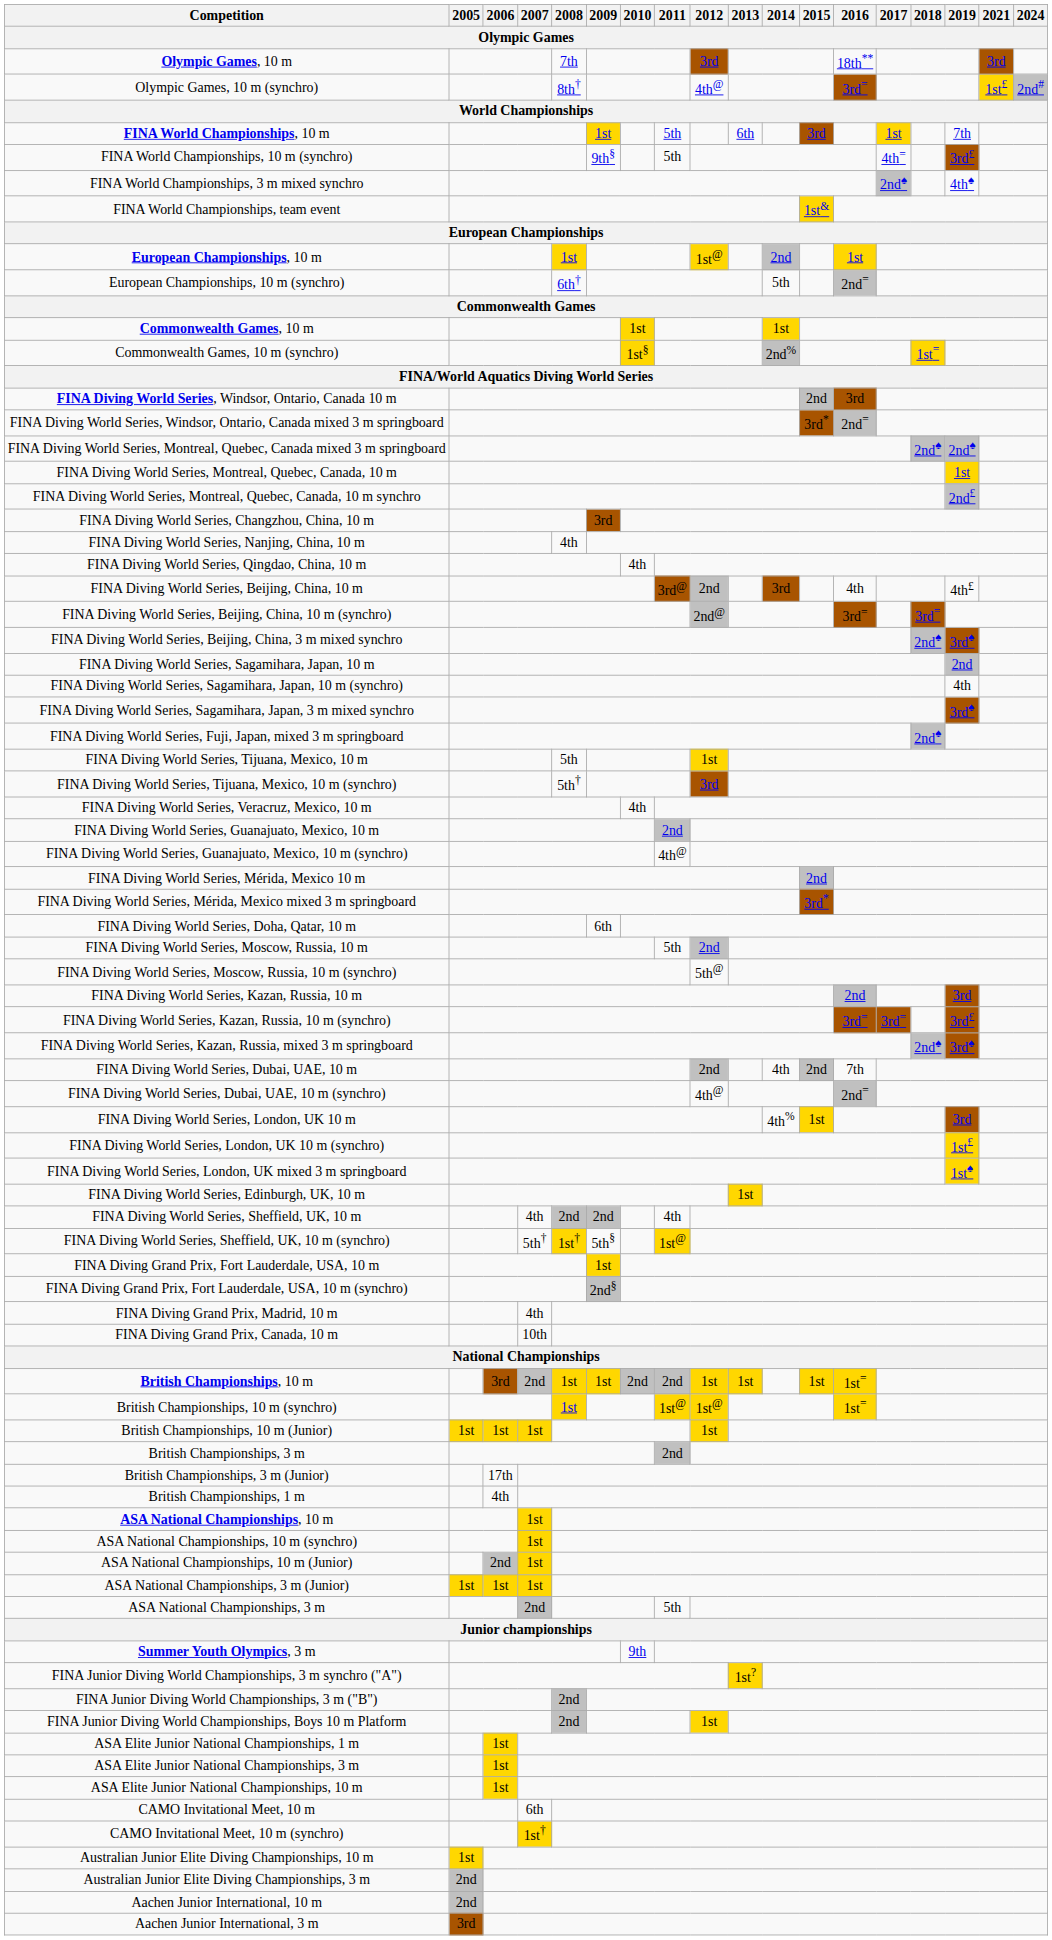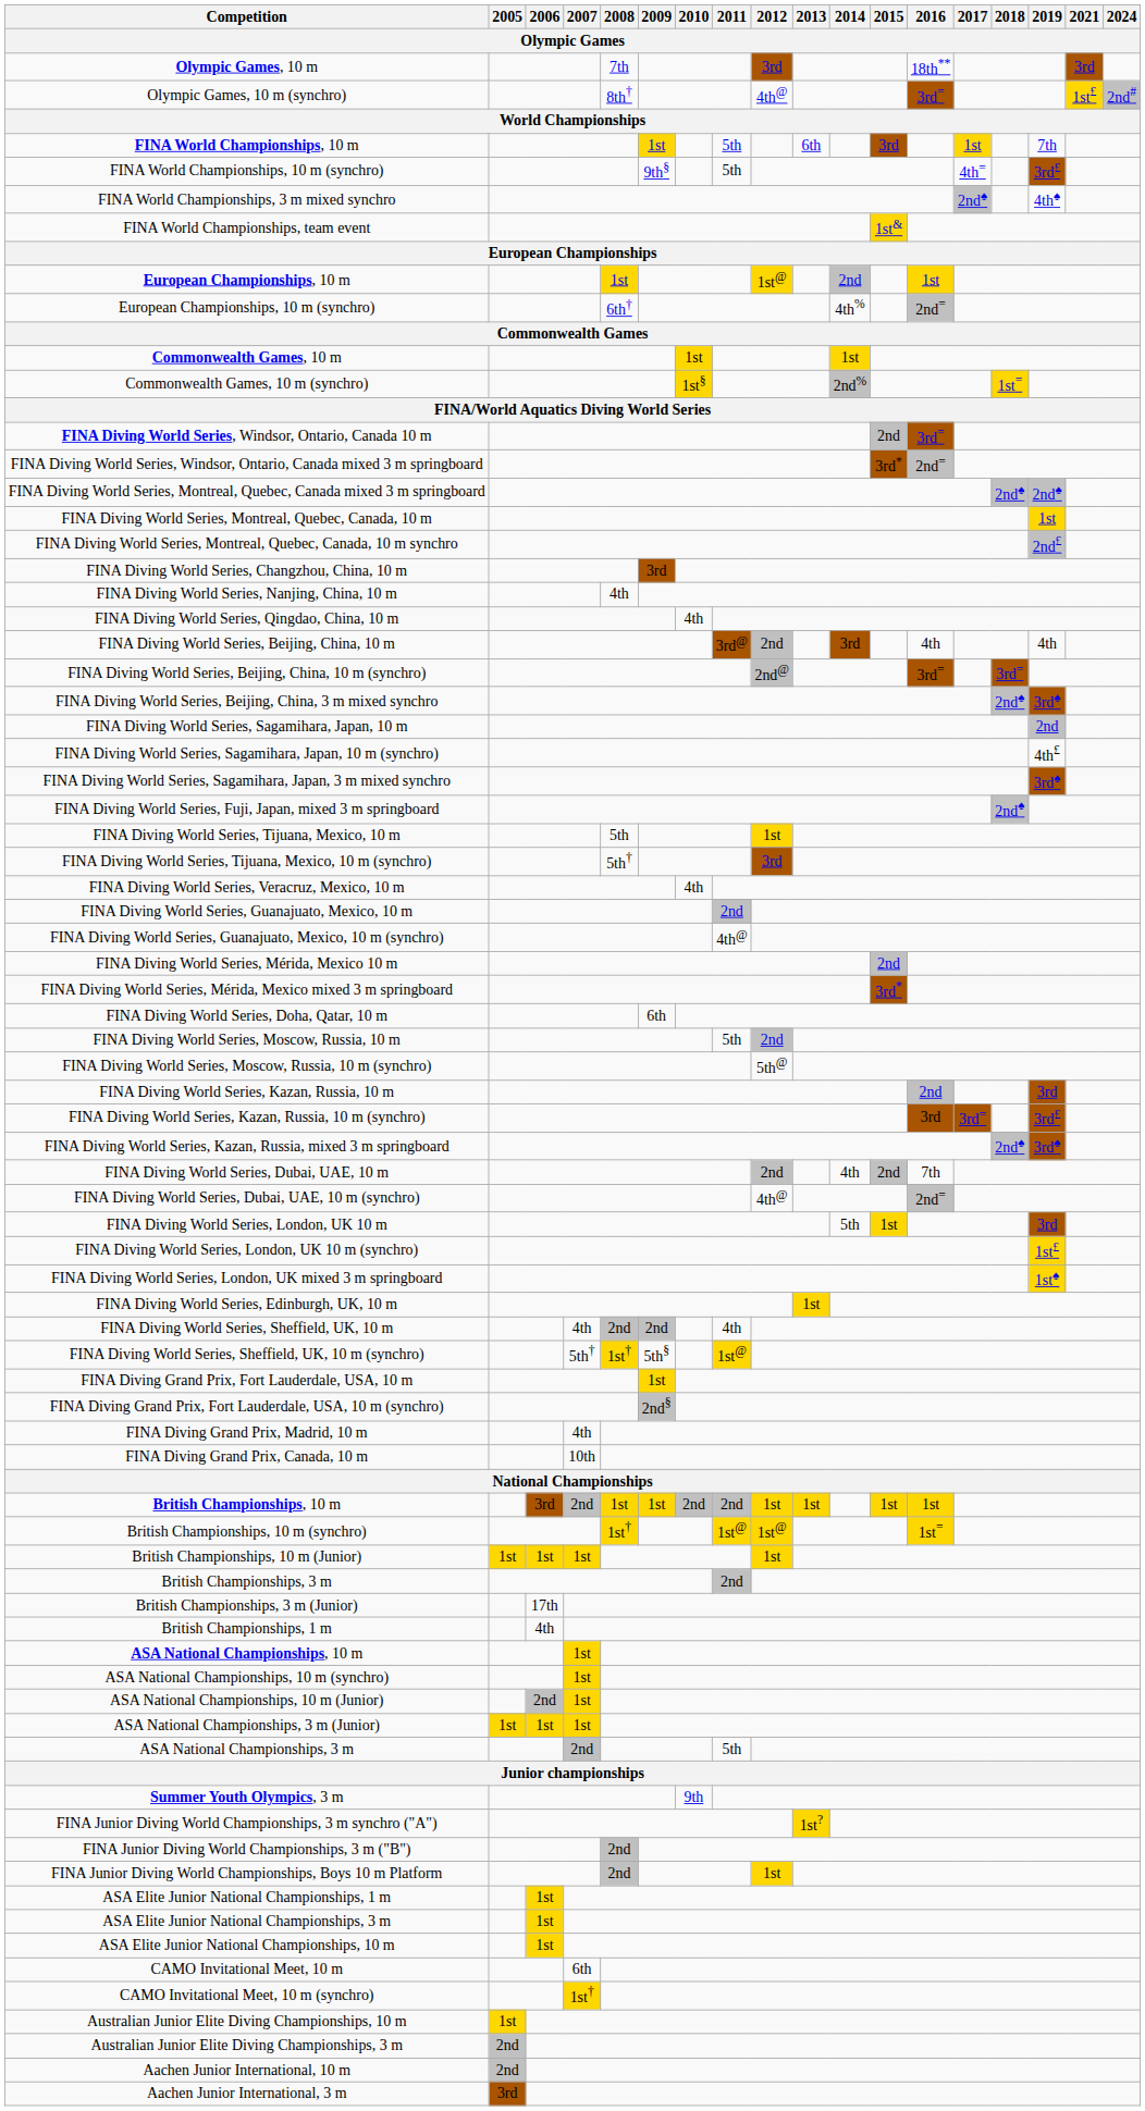 <table class="wikitable" style="text-align:center;">
 <tr>
 <th>Competition</th>
 <th>2005</th>
 <th>2006</th>
 <th>2007</th>
 <th>2008</th>
 <th>2009</th>
 <th>2010</th>
 <th>2011</th>
 <th>2012</th>
 <th>2013</th>
 <th>2014</th>
 <th>2015</th>
 <th>2016</th>
 <th>2017</th>
 <th>2018</th>
 <th>2019</th>
 <th>2021</th>
 <th>2024</th>
 </tr>
 <tr>
 <th colspan="18">Olympic Games</th>
 </tr>
 <tr>
 <td><strong><a href='#'>Olympic Games</a></strong>, 10 m</td>
 <td colspan=3></td>
 <td><a href='#'>7th</a></td>
 <td colspan=3></td>
 <td style="background:#a85400;"><a href='#'>3rd</a></td>
 <td colspan=3></td>
 <td><a href='#'>18th<sup>**</sup></a></td>
 <td colspan=3></td>
 <td style="background:#a85400;"><a href='#'>3rd</a></td>
 <td></td>
 </tr>
 <tr>
 <td>Olympic Games, 10 m (synchro)</td>
 <td colspan=3></td>
 <td><a href='#'>8th<sup>†</sup></a></td>
 <td colspan=3></td>
 <td><a href='#'>4th<sup>@</sup></a></td>
 <td colspan=3></td>
 <td style="background:#a85400;"><a href='#'>3rd<sup>=</sup></a></td>
 <td colspan=3></td>
 <td style="background:gold;"><a href='#'>1st<sup>£</sup></a></td>
 <td style="background:silver;"><a href='#'>2nd<sup>#</sup></a></td>
 </tr>
 <tr>
 <th colspan="18">World Championships</th>
 </tr>
 <tr>
 <td><strong><a href='#'>FINA World Championships</a></strong>, 10 m</td>
 <td colspan="4"></td>
 <td style="background:gold;"><a href='#'>1st</a></td>
 <td></td>
 <td><a href='#'>5th</a></td>
 <td></td>
 <td><a href='#'>6th</a></td>
 <td></td>
 <td style="background:#a85400;"><a href='#'>3rd</a></td>
 <td></td>
 <td style="background:gold;"><a href='#'>1st</a></td>
 <td></td>
 <td><a href='#'>7th</a></td>
 <td colspan="2"></td>
 </tr>
 <tr>
 <td>FINA World Championships, 10 m (synchro)</td>
 <td colspan="4"></td>
 <td><a href='#'>9th<sup>§</sup></a></td>
 <td></td>
 <td>5th</td>
 <td colspan="5"></td>
 <td><a href='#'>4th<sup>=</sup></a></td>
 <td></td>
 <td style="background:#a85400;"><a href='#'>3rd<sup>£</sup></a></td>
 <td colspan="2"></td>
 </tr>
 <tr>
 <td>FINA World Championships, 3 m mixed synchro</td>
 <td colspan="12"></td>
 <td style="background:silver;"><a href='#'>2nd<sup>♠</sup></a></td>
 <td></td>
 <td><a href='#'>4th<sup>♠</sup></a></td>
 <td colspan="2"></td>
 </tr>
 <tr>
 <td>FINA World Championships, team event</td>
 <td colspan="10"></td>
 <td style="background:gold;"><a href='#'>1st<sup>&</sup></a></td>
 <td colspan="6"></td>
 </tr>
 <tr>
 <th colspan="18">European Championships</th>
 </tr>
 <tr>
 <td><strong><a href='#'>European Championships</a></strong>, 10 m</td>
 <td colspan="3"></td>
 <td style="background:gold;"><a href='#'>1st</a></td>
 <td colspan="3"></td>
 <td style="background:gold;">1st<sup>@</sup></td>
 <td></td>
 <td style="background:silver;"><a href='#'>2nd</a></td>
 <td></td>
 <td style="background:gold;"><a href='#'>1st</a></td>
 <td colspan="5"></td>
 </tr>
 <tr>
 <td>European Championships, 10 m (synchro)</td>
 <td colspan="3"></td>
 <td><a href='#'>6th<sup>†</sup></a></td>
 <td colspan="5"></td>
-<td>5th</td>
+<td>4th<sup>%</sup></td>
 <td></td>
 <td style="background:silver;">2nd<sup>=</sup></td>
 <td colspan="5"></td>
 </tr>
 <tr>
 <th colspan="18">Commonwealth Games</th>
 </tr>
 <tr>
 <td><strong><a href='#'>Commonwealth Games</a></strong>, 10 m</td>
 <td colspan="5"></td>
 <td style="background:gold;">1st</td>
 <td colspan="3"></td>
 <td style="background:gold;">1st</td>
 <td colspan="7"></td>
 </tr>
 <tr>
 <td>Commonwealth Games, 10 m (synchro)</td>
 <td colspan="5"></td>
 <td style="background:gold;">1st<sup>§</sup></td>
 <td colspan="3"></td>
 <td style="background:silver;">2nd<sup>%</sup></td>
 <td colspan="3"></td>
 <td style="background:gold;"><a href='#'>1st<sup>=</sup></a></td>
 <td colspan="3"></td>
 </tr>
 <tr>
 <th colspan="18">FINA/World Aquatics Diving World Series</th>
 </tr>
 <tr>
 <td><strong><a href='#'>FINA Diving World Series</a></strong>, Windsor, Ontario, Canada 10 m</td>
 <td colspan="10"></td>
 <td style="background:silver;">2nd</td>
-<td style="background:#a85400;">3rd</td>
+<td style="background:#a85400;"><a href='#'>3rd<sup>=</sup></a></td>
 <td colspan="5"></td>
 </tr>
 <tr>
 <td>FINA Diving World Series, Windsor, Ontario, Canada mixed 3 m springboard</td>
 <td colspan="10"></td>
 <td style="background:#a85400;">3rd<sup>*</sup></td>
 <td style="background:silver;">2nd<sup>=</sup></td>
 <td colspan="5"></td>
 </tr>
 <tr>
 <td>FINA Diving World Series, Montreal, Quebec, Canada mixed 3 m springboard</td>
 <td colspan="13"></td>
 <td style="background:silver;"><a href='#'>2nd<sup>♠</sup></a></td>
 <td style="background:silver;"><a href='#'>2nd<sup>♠</sup></a></td>
 <td colspan="2"></td>
 </tr>
 <tr>
 <td>FINA Diving World Series, Montreal, Quebec, Canada, 10 m</td>
 <td colspan="14"></td>
 <td style="background:gold;"><a href='#'>1st</a></td>
 <td colspan="2"></td>
 </tr>
 <tr>
 <td>FINA Diving World Series, Montreal, Quebec, Canada, 10 m synchro</td>
 <td colspan="14"></td>
 <td style="background:silver;"><a href='#'>2nd<sup>£</sup></a></td>
 <td colspan="2"></td>
 </tr>
 <tr>
 <td>FINA Diving World Series, Changzhou, China, 10 m</td>
 <td colspan="4"></td>
 <td style="background:#a85400;">3rd</td>
 <td colspan="12"></td>
 </tr>
 <tr>
 <td>FINA Diving World Series, Nanjing, China, 10 m</td>
 <td colspan="3"></td>
 <td>4th</td>
 <td colspan="13"></td>
 </tr>
 <tr>
 <td>FINA Diving World Series, Qingdao, China, 10 m</td>
 <td colspan="5"></td>
 <td>4th</td>
 <td colspan="11"></td>
 </tr>
 <tr>
 <td>FINA Diving World Series, Beijing, China, 10 m</td>
 <td colspan="6"></td>
 <td style="background:#a85400;">3rd<sup>@</sup></td>
 <td style="background:silver;">2nd</td>
 <td></td>
 <td style="background:#a85400;">3rd</td>
 <td></td>
 <td>4th</td>
 <td colspan="2"></td>
-<td>4th<sup>£</sup></td>
+<td>4th</td>
 <td colspan="2"></td>
 </tr>
 <tr>
 <td>FINA Diving World Series, Beijing, China, 10 m (synchro)</td>
 <td colspan="7"></td>
 <td style="background:silver;">2nd<sup>@</sup></td>
 <td colspan="3"></td>
 <td style="background:#a85400;">3rd<sup>=</sup></td>
 <td></td>
 <td style="background:#a85400;"><a href='#'>3rd<sup>=</sup></a></td>
 <td colspan="3"></td>
 </tr>
 <tr>
 <td>FINA Diving World Series, Beijing, China, 3 m mixed synchro</td>
 <td colspan="13"></td>
 <td style="background:silver;"><a href='#'>2nd<sup>♠</sup></a></td>
 <td style="background:#a85400;"><a href='#'>3rd<sup>♠</sup></a></td>
 <td colspan="2"></td>
 </tr>
 <tr>
 <td>FINA Diving World Series, Sagamihara, Japan, 10 m</td>
 <td colspan="14"></td>
 <td style="background:silver;"><a href='#'>2nd</a></td>
 <td colspan="2"></td>
 </tr>
 <tr>
 <td>FINA Diving World Series, Sagamihara, Japan, 10 m (synchro)</td>
 <td colspan="14"></td>
-<td>4th</td>
+<td>4th<sup>£</sup></td>
 <td colspan="2"></td>
 </tr>
 <tr>
 <td>FINA Diving World Series, Sagamihara, Japan, 3 m mixed synchro</td>
 <td colspan="14"></td>
 <td style="background:#a85400;"><a href='#'>3rd<sup>♠</sup></a></td>
 <td colspan="2"></td>
 </tr>
 <tr>
 <td>FINA Diving World Series, Fuji, Japan, mixed 3 m springboard</td>
 <td colspan="13"></td>
 <td style="background:silver;"><a href='#'>2nd<sup>♠</sup></a></td>
 <td colspan="3"></td>
 </tr>
 <tr>
 <td>FINA Diving World Series, Tijuana, Mexico, 10 m</td>
 <td colspan="3"></td>
 <td>5th</td>
 <td colspan="3"></td>
 <td style="background:gold;">1st</td>
 <td colspan="9"></td>
 </tr>
 <tr>
 <td>FINA Diving World Series, Tijuana, Mexico, 10 m (synchro)</td>
 <td colspan="3"></td>
 <td>5th<sup>†</sup></td>
 <td colspan="3"></td>
 <td style="background:#a85400;"><a href='#'>3rd</a></td>
 <td colspan="9"></td>
 </tr>
 <tr>
 <td>FINA Diving World Series, Veracruz, Mexico, 10 m</td>
 <td colspan="5"></td>
 <td>4th</td>
 <td colspan="11"></td>
 </tr>
 <tr>
 <td>FINA Diving World Series, Guanajuato, Mexico, 10 m</td>
 <td colspan="6"></td>
 <td style="background:silver;"><a href='#'>2nd</a></td>
 <td colspan="10"></td>
 </tr>
 <tr>
 <td>FINA Diving World Series, Guanajuato, Mexico, 10 m (synchro)</td>
 <td colspan="6"></td>
 <td>4th<sup>@</sup></td>
 <td colspan="10"></td>
 </tr>
 <tr>
 <td>FINA Diving World Series, Mérida, Mexico 10 m</td>
 <td colspan="10"></td>
 <td style="background:silver;"><a href='#'>2nd</a></td>
 <td colspan="6"></td>
 </tr>
 <tr>
 <td>FINA Diving World Series, Mérida, Mexico mixed 3 m springboard</td>
 <td colspan="10"></td>
 <td style="background:#a85400;"><a href='#'>3rd<sup>*</sup></a></td>
 <td colspan="6"></td>
 </tr>
 <tr>
 <td>FINA Diving World Series, Doha, Qatar, 10 m</td>
 <td colspan="4"></td>
 <td>6th</td>
 <td colspan="12"></td>
 </tr>
 <tr>
 <td>FINA Diving World Series, Moscow, Russia, 10 m</td>
 <td colspan="6"></td>
 <td>5th</td>
 <td style="background:silver;"><a href='#'>2nd</a></td>
 <td colspan="9"></td>
 </tr>
 <tr>
 <td>FINA Diving World Series, Moscow, Russia, 10 m (synchro)</td>
 <td colspan="7"></td>
 <td>5th<sup>@</sup></td>
 <td colspan="9"></td>
 </tr>
 <tr>
 <td>FINA Diving World Series, Kazan, Russia, 10 m</td>
 <td colspan="11"></td>
 <td style="background:silver;"><a href='#'>2nd</a></td>
 <td colspan="2"></td>
 <td style="background:#a85400;"><a href='#'>3rd</a></td>
 <td colspan="2"></td>
 </tr>
 <tr>
 <td>FINA Diving World Series, Kazan, Russia, 10 m (synchro)</td>
 <td colspan="11"></td>
-<td style="background:#a85400;"><a href='#'>3rd<sup>=</sup></a></td>
+<td style="background:#a85400;">3rd</td>
 <td style="background:#a85400; "><a href='#'>3rd<sup>=</sup></a></td>
 <td></td>
 <td style="background:#a85400;"><a href='#'>3rd<sup>£</sup></a></td>
 <td colspan="2"></td>
 </tr>
 <tr>
 <td>FINA Diving World Series, Kazan, Russia, mixed 3 m springboard</td>
 <td colspan="13"></td>
 <td style="background:silver;"><a href='#'>2nd<sup>♠</sup></a></td>
 <td style="background:#a85400;"><a href='#'>3rd<sup>♠</sup></a></td>
 <td colspan="2"></td>
 </tr>
 <tr>
 <td>FINA Diving World Series, Dubai, UAE, 10 m</td>
 <td colspan="7"></td>
 <td style="background:silver;">2nd</td>
 <td></td>
 <td>4th</td>
 <td style="background:silver;">2nd</td>
 <td>7th</td>
 <td colspan="5"></td>
 </tr>
 <tr>
 <td>FINA Diving World Series, Dubai, UAE, 10 m (synchro)</td>
 <td colspan="7"></td>
 <td>4th<sup>@</sup></td>
 <td colspan="3"></td>
 <td style="background:silver;">2nd<sup>=</sup></td>
 <td colspan="5"></td>
 </tr>
 <tr>
 <td>FINA Diving World Series, London, UK 10 m</td>
 <td colspan="9"></td>
-<td>4th<sup>%</sup></td>
+<td>5th</td>
 <td style="background:gold;">1st</td>
 <td colspan="3"></td>
 <td style="background:#a85400;"><a href='#'>3rd</a></td>
 <td colspan="2"></td>
 </tr>
 <tr>
 <td>FINA Diving World Series, London, UK 10 m (synchro)</td>
 <td colspan="14"></td>
 <td style="background:gold;"><a href='#'>1st<sup>£</sup></a></td>
 <td colspan="2"></td>
 </tr>
 <tr>
 <td>FINA Diving World Series, London, UK mixed 3 m springboard</td>
 <td colspan="14"></td>
 <td style="background:gold;"><a href='#'>1st<sup>♠</sup></a></td>
 <td colspan="2"></td>
 </tr>
 <tr>
 <td>FINA Diving World Series, Edinburgh, UK, 10 m</td>
 <td colspan="8"></td>
 <td style="background:gold;">1st</td>
 <td colspan="8"></td>
 </tr>
 <tr>
 <td>FINA Diving World Series, Sheffield, UK, 10 m</td>
 <td colspan="2"></td>
 <td>4th</td>
 <td style="background:silver;">2nd</td>
 <td style="background:silver;">2nd</td>
 <td></td>
 <td>4th</td>
 <td colspan="10"></td>
 </tr>
 <tr>
 <td>FINA Diving World Series, Sheffield, UK, 10 m (synchro)</td>
 <td colspan="2"></td>
 <td>5th<sup>†</sup></td>
 <td style="background:gold;">1st<sup>†</sup></td>
 <td>5th<sup>§</sup></td>
 <td></td>
 <td style="background:gold;">1st<sup>@</sup></td>
 <td colspan="10"></td>
 </tr>
 <tr>
 <td>FINA Diving Grand Prix, Fort Lauderdale, USA, 10 m</td>
 <td colspan="4"></td>
 <td style="background:gold;">1st</td>
 <td colspan="12"></td>
 </tr>
 <tr>
 <td>FINA Diving Grand Prix, Fort Lauderdale, USA, 10 m (synchro)</td>
 <td colspan="4"></td>
 <td style="background:silver;">2nd<sup>§</sup></td>
 <td colspan="12"></td>
 </tr>
 <tr>
 <td>FINA Diving Grand Prix, Madrid, 10 m</td>
 <td colspan="2"></td>
 <td>4th</td>
 <td colspan="14"></td>
 </tr>
 <tr>
 <td>FINA Diving Grand Prix, Canada, 10 m</td>
 <td colspan="2"></td>
 <td>10th</td>
 <td colspan="14"></td>
 </tr>
 <tr>
 <th colspan="18">National Championships</th>
 </tr>
 <tr>
 <td><strong><a href='#'>British Championships</a></strong>, 10 m</td>
 <td></td>
 <td style="background:#a85400;">3rd</td>
 <td style="background:silver;">2nd</td>
 <td style="background:gold;">1st</td>
 <td style="background:gold;">1st</td>
 <td style="background:silver;">2nd</td>
 <td style="background:silver;">2nd</td>
 <td style="background:gold;">1st</td>
 <td style="background:gold;">1st</td>
 <td></td>
 <td style="background:gold;">1st</td>
-<td style="background:gold;">1st<sup>=</sup></td>
+<td style="background:gold;">1st</td>
 <td colspan="5"></td>
 </tr>
 <tr>
 <td>British Championships, 10 m (synchro)</td>
 <td colspan="3"></td>
-<td style="background:gold;"><a href='#'>1st</a></td>
+<td style="background:gold;">1st<sup>†</sup></td>
 <td colspan="2"></td>
 <td style="background:gold;">1st<sup>@</sup></td>
 <td style="background:gold;">1st<sup>@</sup></td>
 <td colspan="3"></td>
 <td style="background:gold;">1st<sup>=</sup></td>
 <td colspan="5"></td>
 </tr>
 <tr>
 <td>British Championships, 10 m (Junior)</td>
 <td style="background:gold;">1st</td>
 <td style="background:gold;">1st</td>
 <td style="background:gold;">1st</td>
 <td colspan="4"></td>
 <td style="background:gold;">1st</td>
 <td colspan="9"></td>
 </tr>
 <tr>
 <td>British Championships, 3 m</td>
 <td colspan="6"></td>
 <td style="background:silver;">2nd</td>
 <td colspan="10"></td>
 </tr>
 <tr>
 <td>British Championships, 3 m (Junior)</td>
 <td></td>
 <td>17th</td>
 <td colspan="15"></td>
 </tr>
 <tr>
 <td>British Championships, 1 m</td>
 <td></td>
 <td>4th</td>
 <td colspan="15"></td>
 </tr>
 <tr>
 <td><strong><a href='#'>ASA National Championships</a></strong>, 10 m</td>
 <td colspan="2"></td>
 <td style="background:gold;">1st</td>
 <td colspan="14"></td>
 </tr>
 <tr>
 <td>ASA National Championships, 10 m (synchro)</td>
 <td colspan="2"></td>
 <td style="background:gold;">1st</td>
 <td colspan="15"></td>
 </tr>
 <tr>
 <td>ASA National Championships, 10 m (Junior)</td>
 <td></td>
 <td style="background:silver;">2nd</td>
 <td style="background:gold;">1st</td>
 <td colspan="14"></td>
 </tr>
 <tr>
 <td>ASA National Championships, 3 m (Junior)</td>
 <td style="background:gold;">1st</td>
 <td style="background:gold;">1st</td>
 <td style="background:gold;">1st</td>
 <td colspan="14"></td>
 </tr>
 <tr>
 <td>ASA National Championships, 3 m</td>
 <td colspan="2"></td>
 <td style="background:silver;">2nd</td>
 <td colspan="3"></td>
 <td>5th</td>
 <td colspan="10"></td>
 </tr>
 <tr>
 <th colspan="18">Junior championships</th>
 </tr>
 <tr>
 <td><strong><a href='#'>Summer Youth Olympics</a></strong>, 3 m</td>
 <td colspan="5"></td>
 <td><a href='#'>9th</a></td>
 <td colspan="11"></td>
 </tr>
 <tr>
 <td>FINA Junior Diving World Championships, 3 m synchro ("A")</td>
 <td colspan="8"></td>
 <td style="background:gold;">1st<sup>?</sup></td>
 <td colspan="8"></td>
 </tr>
 <tr>
 <td>FINA Junior Diving World Championships, 3 m ("B")</td>
 <td colspan="3"></td>
 <td style="background:silver;">2nd</td>
 <td colspan="13"></td>
 </tr>
 <tr>
 <td>FINA Junior Diving World Championships, Boys 10 m Platform</td>
 <td colspan="3"></td>
 <td style="background:silver;">2nd</td>
 <td colspan="3"></td>
 <td style="background:gold;">1st</td>
 <td colspan="9"></td>
 </tr>
 <tr>
 <td>ASA Elite Junior National Championships, 1 m</td>
 <td></td>
 <td style="background:gold;">1st</td>
 <td colspan="15"></td>
 </tr>
 <tr>
 <td>ASA Elite Junior National Championships, 3 m</td>
 <td></td>
 <td style="background:gold;">1st</td>
 <td colspan="15"></td>
 </tr>
 <tr>
 <td>ASA Elite Junior National Championships, 10 m</td>
 <td></td>
 <td style="background:gold;">1st</td>
 <td colspan="15"></td>
 </tr>
 <tr>
 <td>CAMO Invitational Meet, 10 m</td>
 <td colspan="2"></td>
 <td>6th</td>
 <td colspan="14"></td>
 </tr>
 <tr>
 <td>CAMO Invitational Meet, 10 m (synchro)</td>
 <td colspan="2"></td>
 <td style="background:gold;">1st<sup>†</sup></td>
 <td colspan="14"></td>
 </tr>
 <tr>
 <td>Australian Junior Elite Diving Championships, 10 m</td>
 <td style="background:gold;">1st</td>
 <td colspan="16"></td>
 </tr>
 <tr>
 <td>Australian Junior Elite Diving Championships, 3 m</td>
 <td style="background:silver;">2nd</td>
 <td colspan="16"></td>
 </tr>
 <tr>
 <td>Aachen Junior International, 10 m</td>
 <td style="background:silver;">2nd</td>
 <td colspan="16"></td>
 </tr>
 <tr>
 <td>Aachen Junior International, 3 m</td>
 <td style="background:#a85400;">3rd</td>
 <td colspan="16"></td>
 </tr>
 </table>
